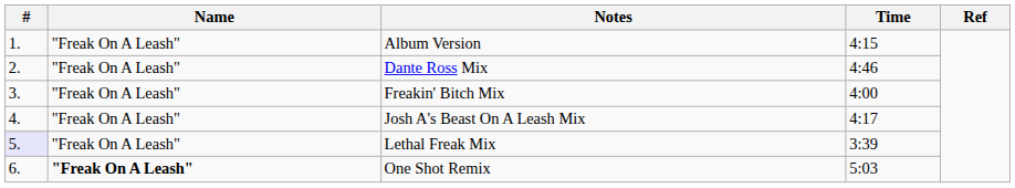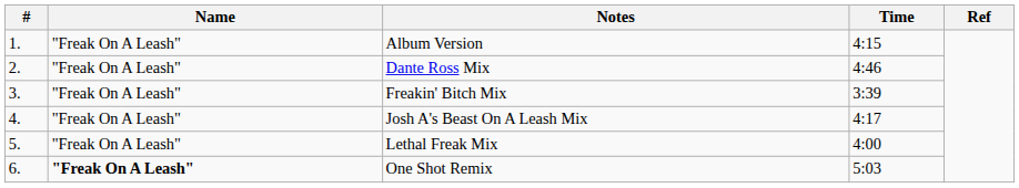 <table class="wikitable center" style="margin-top: 0; width:80%">
 <tr>
 <th align="left">#</th>
 <th align="left">Name</th>
 <th align="left">Notes</th>
 <th align="left">Time</th>
 <th align="left">Ref</th>
 </tr>
 <tr>
 <td>1.</td>
 <td>"Freak On A Leash"</td>
 <td>Album Version</td>
 <td>4:15</td>
 <td rowspan="6"></td>
 </tr>
 <tr>
 <td>2.</td>
 <td>"Freak On A Leash"</td>
 <td><a href='#'>Dante Ross</a> Mix</td>
 <td>4:46</td>
 </tr>
 <tr>
 <td>3.</td>
 <td>"Freak On A Leash"</td>
 <td>Freakin' Bitch Mix</td>
-<td>4:00</td>
+<td>3:39</td>
 </tr>
 <tr>
 <td>4.</td>
 <td>"Freak On A Leash"</td>
 <td>Josh A's Beast On A Leash Mix</td>
 <td>4:17</td>
 </tr>
 <tr>
-<td style="background: lavender;">5.</td>
+<td>5.</td>
 <td>"Freak On A Leash"</td>
 <td>Lethal Freak Mix</td>
-<td>3:39</td>
+<td>4:00</td>
 </tr>
 <tr>
 <td>6.</td>
 <td><strong>"Freak On A Leash"</strong></td>
 <td>One Shot Remix</td>
 <td>5:03</td>
 </tr>
 </table>
